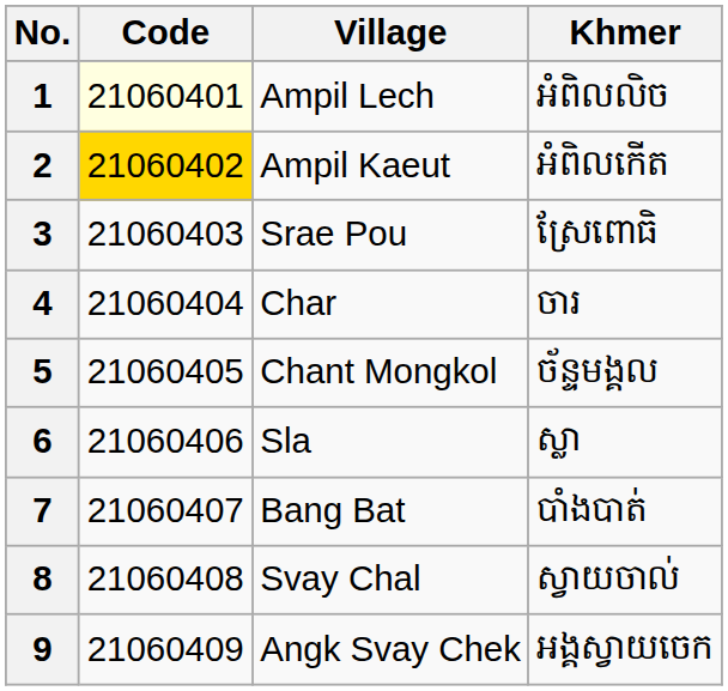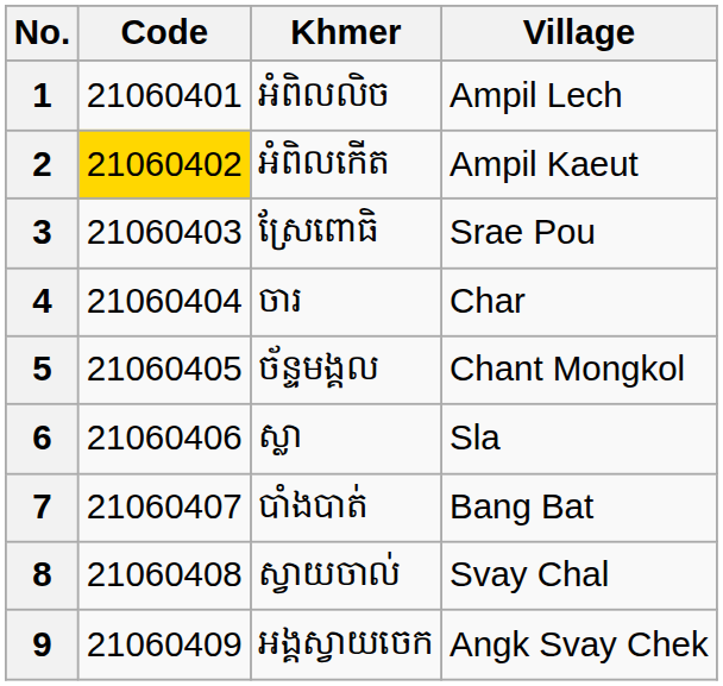 <table class="wikitable sortable mw-collapsible">
 <tr>
 <th>No.</th>
 <th>Code</th>
+<th>Khmer</th>
 <th>Village</th>
-<th>Khmer</th>
 </tr>
 <tr>
 <th>1</th>
-<td style="background: lightyellow;">21060401</td>
+<td>21060401</td>
+<td>អំពិលលិច</td>
 <td>Ampil Lech</td>
-<td>អំពិលលិច</td>
 </tr>
 <tr>
 <th>2</th>
 <td style="background: gold;">21060402</td>
+<td>អំពិលកើត</td>
 <td>Ampil Kaeut</td>
-<td>អំពិលកើត</td>
 </tr>
 <tr>
 <th>3</th>
 <td>21060403</td>
+<td>ស្រែពោធិ</td>
 <td>Srae Pou</td>
-<td>ស្រែពោធិ</td>
 </tr>
 <tr>
 <th>4</th>
 <td>21060404</td>
+<td>ចារ</td>
 <td>Char</td>
-<td>ចារ</td>
 </tr>
 <tr>
 <th>5</th>
 <td>21060405</td>
+<td>ច័ន្ទមង្គល</td>
 <td>Chant Mongkol</td>
-<td>ច័ន្ទមង្គល</td>
 </tr>
 <tr>
 <th>6</th>
 <td>21060406</td>
+<td>ស្លា</td>
 <td>Sla</td>
-<td>ស្លា</td>
 </tr>
 <tr>
 <th>7</th>
 <td>21060407</td>
+<td>បាំងបាត់</td>
 <td>Bang Bat</td>
-<td>បាំងបាត់</td>
 </tr>
 <tr>
 <th>8</th>
 <td>21060408</td>
+<td>ស្វាយចាល់</td>
 <td>Svay Chal</td>
-<td>ស្វាយចាល់</td>
 </tr>
 <tr>
 <th>9</th>
 <td>21060409</td>
+<td>អង្គស្វាយចេក</td>
 <td>Angk Svay Chek</td>
-<td>អង្គស្វាយចេក</td>
 </tr>
 </table>
